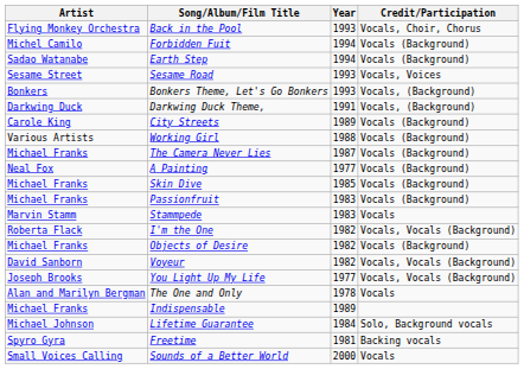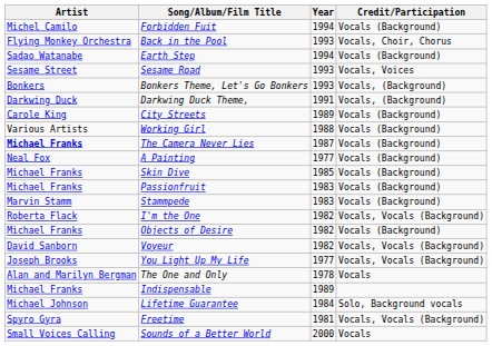 <table class="wikitable sortable">
 <tr>
 <th>Artist</th>
 <th>Song/Album/Film Title</th>
 <th>Year</th>
 <th>Credit/Participation</th>
 </tr>
 <tr>
+<td><a href='#'>Michel Camilo</a></td>
+<td><em><a href='#'>Forbidden Fuit</a></em></td>
+<td>1994</td>
+<td>Vocals (Background)</td>
+</tr>
+<tr>
 <td><a href='#'>Flying Monkey Orchestra</a></td>
 <td><em><a href='#'>Back in the Pool</a></em></td>
 <td>1993</td>
 <td>Vocals, Choir, Chorus</td>
-</tr>
-<tr>
-<td><a href='#'>Michel Camilo</a></td>
-<td><em><a href='#'>Forbidden Fuit</a></em></td>
-<td>1994</td>
-<td>Vocals (Background)</td>
 </tr>
 <tr>
 <td><a href='#'>Sadao Watanabe</a></td>
 <td><em><a href='#'>Earth Step</a></em></td>
 <td>1994</td>
 <td>Vocals (Background)</td>
 </tr>
 <tr>
 <td><a href='#'>Sesame Street</a></td>
 <td><em><a href='#'>Sesame Road</a></em></td>
 <td>1993</td>
 <td>Vocals, Voices</td>
 </tr>
 <tr>
 <td><a href='#'>Bonkers</a></td>
 <td><em>Bonkers Theme, Let's Go Bonkers</em></td>
 <td>1993</td>
 <td>Vocals, (Background)</td>
 </tr>
 <tr>
 <td><a href='#'>Darkwing Duck</a></td>
 <td><em>Darkwing Duck Theme, </em></td>
 <td>1991</td>
 <td>Vocals, (Background)</td>
 </tr>
 <tr>
 <td><a href='#'>Carole King</a></td>
 <td><em><a href='#'>City Streets</a></em></td>
 <td>1989</td>
 <td>Vocals (Background)</td>
 </tr>
 <tr>
 <td>Various Artists</td>
 <td><em><a href='#'>Working Girl</a></em></td>
 <td>1988</td>
 <td>Vocals (Background)</td>
 </tr>
 <tr>
-<td><a href='#'>Michael Franks</a></td>
+<td><strong><a href='#'>Michael Franks</a></strong></td>
 <td><em><a href='#'>The Camera Never Lies</a></em></td>
 <td>1987</td>
 <td>Vocals (Background)</td>
 </tr>
 <tr>
 <td><a href='#'>Neal Fox</a></td>
 <td><em><a href='#'>A Painting</a></em></td>
 <td>1977</td>
 <td>Vocals (Background)</td>
 </tr>
 <tr>
 <td><a href='#'>Michael Franks</a></td>
 <td><em><a href='#'>Skin Dive</a></em></td>
 <td>1985</td>
 <td>Vocals (Background)</td>
 </tr>
 <tr>
 <td><a href='#'>Michael Franks</a></td>
 <td><em><a href='#'>Passionfruit</a></em></td>
 <td>1983</td>
 <td>Vocals (Background)</td>
 </tr>
 <tr>
 <td><a href='#'>Marvin Stamm</a></td>
 <td><em><a href='#'>Stammpede</a></em></td>
 <td>1983</td>
-<td>Vocals</td>
+<td>Vocals (Background)</td>
 </tr>
 <tr>
 <td><a href='#'>Roberta Flack</a></td>
 <td><em><a href='#'>I'm the One</a></em></td>
 <td>1982</td>
 <td>Vocals, Vocals (Background)</td>
 </tr>
 <tr>
 <td><a href='#'>Michael Franks</a></td>
 <td><em><a href='#'>Objects of Desire</a></em></td>
 <td>1982</td>
 <td>Vocals (Background)</td>
 </tr>
 <tr>
 <td><a href='#'>David Sanborn</a></td>
 <td><em><a href='#'>Voyeur</a></em></td>
 <td>1982</td>
 <td>Vocals, Vocals (Background)</td>
 </tr>
 <tr>
 <td><a href='#'>Joseph Brooks</a></td>
 <td><em><a href='#'>You Light Up My Life</a></em></td>
 <td>1977</td>
 <td>Vocals, Vocals (Background)</td>
 </tr>
 <tr>
 <td><a href='#'>Alan and Marilyn Bergman</a></td>
 <td><em>The One and Only</em></td>
 <td>1978</td>
 <td>Vocals</td>
 </tr>
 <tr>
 <td><a href='#'>Michael Franks</a></td>
 <td><em><a href='#'>Indispensable</a></em></td>
 <td>1989</td>
 <td></td>
 </tr>
 <tr>
 <td><a href='#'>Michael Johnson</a></td>
 <td><em><a href='#'>Lifetime Guarantee</a></em></td>
 <td>1984</td>
 <td>Solo, Background vocals</td>
 </tr>
 <tr>
 <td><a href='#'>Spyro Gyra</a></td>
 <td><em><a href='#'>Freetime</a></em></td>
 <td>1981</td>
-<td>Backing vocals</td>
+<td>Vocals, Vocals (Background)</td>
 </tr>
 <tr>
 <td><a href='#'>Small Voices Calling</a></td>
 <td><em><a href='#'>Sounds of a Better World</a></em></td>
 <td>2000</td>
 <td>Vocals</td>
 </tr>
 </table>
